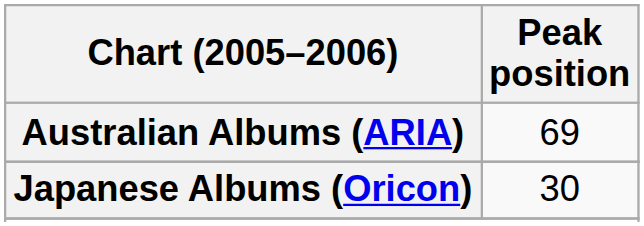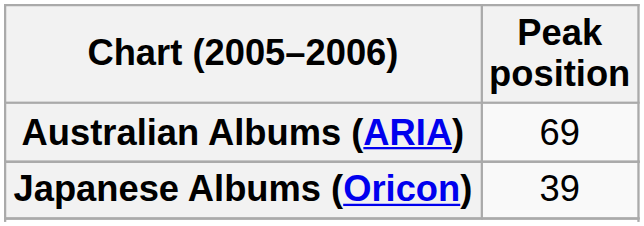 <table class="wikitable sortable plainrowheaders">
 <tr>
 <th>Chart (2005–2006)</th>
 <th>Peak<br>position</th>
 </tr>
 <tr>
 <th scope="row">Australian Albums (<a href='#'>ARIA</a>)</th>
 <td style="text-align:center">69</td>
 </tr>
 <tr>
 </tr>
 <tr>
 </tr>
 <tr>
 </tr>
 <tr>
 </tr>
 <tr>
 </tr>
 <tr>
 </tr>
 <tr>
 </tr>
 <tr>
 <th scope="row">Japanese Albums (<a href='#'>Oricon</a>)</th>
-<td style="text-align:center;">30</td>
+<td style="text-align:center;">39</td>
 </tr>
 <tr>
 </tr>
 <tr>
 </tr>
 <tr>
 </tr>
 <tr>
 </tr>
 <tr>
 </tr>
 <tr>
 </tr>
 </table>
